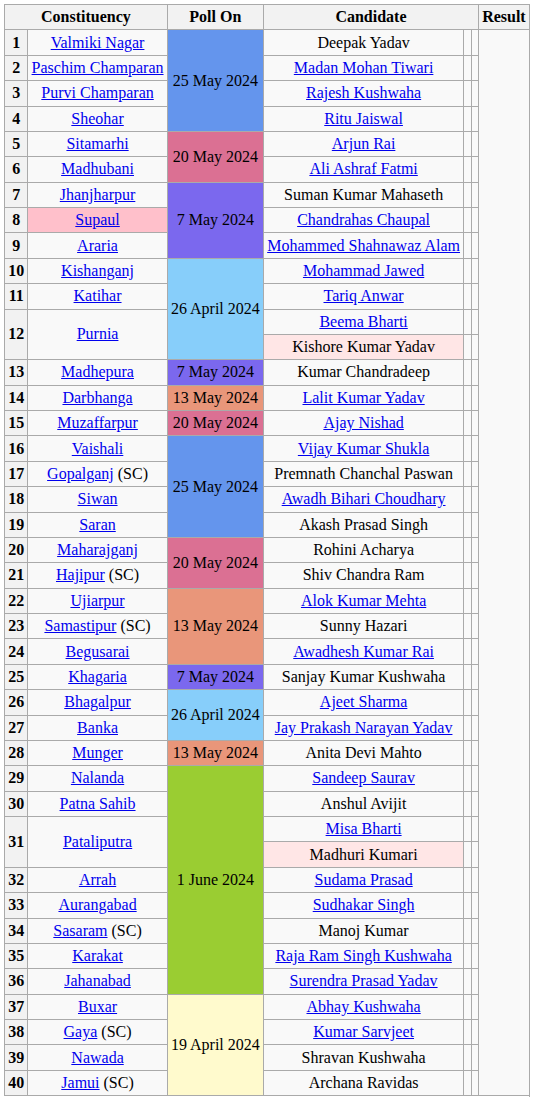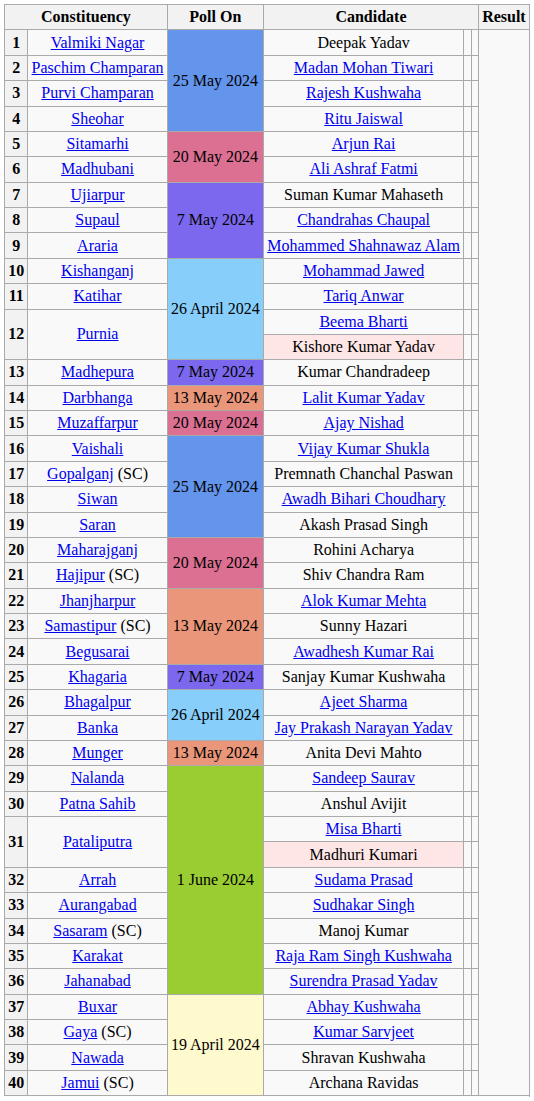 <table class="wikitable sortable" style="text-align:center;">
 <tr>
 <th colspan="2">Constituency</th>
 <th>Poll On</th>
 <th colspan="3">Candidate</th>
 <th>Result</th>
 </tr>
 <tr>
 <th>1</th>
 <td><a href='#'>Valmiki Nagar</a></td>
 <td rowspan="4" bgcolor=#6495ED>25 May 2024</td>
 <td>Deepak Yadav</td>
 <td></td>
 <td></td>
 </tr>
 <tr>
 <th>2</th>
 <td><a href='#'>Paschim Champaran</a></td>
 <td><a href='#'>Madan Mohan Tiwari</a></td>
 <td></td>
 <td></td>
 </tr>
 <tr>
 <th>3</th>
 <td><a href='#'>Purvi Champaran</a></td>
 <td><a href='#'>Rajesh Kushwaha</a></td>
 <td></td>
 <td></td>
 </tr>
 <tr>
 <th>4</th>
 <td><a href='#'>Sheohar</a></td>
 <td><a href='#'>Ritu Jaiswal</a></td>
 <td></td>
 <td></td>
 </tr>
 <tr>
 <th>5</th>
 <td><a href='#'>Sitamarhi</a></td>
 <td rowspan="2" bgcolor=#DB7093>20 May 2024</td>
 <td><a href='#'>Arjun Rai</a></td>
 <td></td>
 <td></td>
 </tr>
 <tr>
 <th>6</th>
 <td><a href='#'>Madhubani</a></td>
 <td><a href='#'>Ali Ashraf Fatmi</a></td>
 <td></td>
 <td></td>
 </tr>
 <tr>
 <th>7</th>
-<td><a href='#'>Jhanjharpur</a></td>
+<td><a href='#'>Ujiarpur</a></td>
 <td rowspan="3" bgcolor=#7B68EE>7 May 2024</td>
 <td>Suman Kumar Mahaseth</td>
 <td></td>
 <td></td>
 </tr>
 <tr>
 <th>8</th>
-<td style="background: pink;"><a href='#'>Supaul</a></td>
+<td><a href='#'>Supaul</a></td>
 <td><a href='#'>Chandrahas Chaupal</a></td>
 <td></td>
 <td></td>
 </tr>
 <tr>
 <th>9</th>
 <td><a href='#'>Araria</a></td>
 <td><a href='#'>Mohammed Shahnawaz Alam</a></td>
 <td></td>
 <td></td>
 </tr>
 <tr>
 <th>10</th>
 <td><a href='#'>Kishanganj</a></td>
 <td rowspan="4" bgcolor=#87CEFA>26 April 2024</td>
 <td><a href='#'>Mohammad Jawed</a></td>
 <td></td>
 <td></td>
 </tr>
 <tr>
 <th>11</th>
 <td><a href='#'>Katihar</a></td>
 <td><a href='#'>Tariq Anwar</a></td>
 <td></td>
 <td></td>
 </tr>
 <tr>
 <th rowspan="2">12</th>
 <td rowspan="2"><a href='#'>Purnia</a></td>
 <td><a href='#'>Beema Bharti</a></td>
 <td></td>
 <td></td>
 </tr>
 <tr>
 <td style="background:#FFE6E6">Kishore Kumar Yadav</td>
 <td></td>
 <td></td>
 </tr>
 <tr>
 <th>13</th>
 <td><a href='#'>Madhepura</a></td>
 <td bgcolor=#7B68EE>7 May 2024</td>
 <td>Kumar Chandradeep</td>
 <td></td>
 <td></td>
 </tr>
 <tr>
 <th>14</th>
 <td><a href='#'>Darbhanga</a></td>
 <td bgcolor=#E9967A>13 May 2024</td>
 <td><a href='#'>Lalit Kumar Yadav</a></td>
 <td></td>
 <td></td>
 </tr>
 <tr>
 <th>15</th>
 <td><a href='#'>Muzaffarpur</a></td>
 <td bgcolor=#DB7093>20 May 2024</td>
 <td><a href='#'>Ajay Nishad</a></td>
 <td></td>
 <td></td>
 </tr>
 <tr>
 <th>16</th>
 <td><a href='#'>Vaishali</a></td>
 <td rowspan="4" bgcolor=#6495ED>25 May 2024</td>
 <td><a href='#'>Vijay Kumar Shukla</a></td>
 <td></td>
 <td></td>
 </tr>
 <tr>
 <th>17</th>
 <td><a href='#'>Gopalganj</a> (SC)</td>
 <td>Premnath Chanchal Paswan</td>
 <td></td>
 <td></td>
 </tr>
 <tr>
 <th>18</th>
 <td><a href='#'>Siwan</a></td>
 <td><a href='#'>Awadh Bihari Choudhary</a></td>
 <td></td>
 <td></td>
 </tr>
 <tr>
 <th>19</th>
 <td><a href='#'>Saran</a></td>
 <td>Akash Prasad Singh</td>
 <td></td>
 <td></td>
 </tr>
 <tr>
 <th>20</th>
 <td><a href='#'>Maharajganj</a></td>
 <td rowspan="2" bgcolor=#DB7093>20 May 2024</td>
 <td>Rohini Acharya</td>
 <td></td>
 <td></td>
 </tr>
 <tr>
 <th>21</th>
 <td><a href='#'>Hajipur</a> (SC)</td>
 <td>Shiv Chandra Ram</td>
 <td></td>
 <td></td>
 </tr>
 <tr>
 <th>22</th>
-<td><a href='#'>Ujiarpur</a></td>
+<td><a href='#'>Jhanjharpur</a></td>
 <td rowspan="3" bgcolor=#E9967A>13 May 2024</td>
 <td><a href='#'>Alok Kumar Mehta</a></td>
 <td></td>
 <td></td>
 </tr>
 <tr>
 <th>23</th>
 <td><a href='#'>Samastipur</a> (SC)</td>
 <td>Sunny Hazari</td>
 <td></td>
 <td></td>
 </tr>
 <tr>
 <th>24</th>
 <td><a href='#'>Begusarai</a></td>
 <td><a href='#'>Awadhesh Kumar Rai</a></td>
 <td></td>
 <td></td>
 </tr>
 <tr>
 <th>25</th>
 <td><a href='#'>Khagaria</a></td>
 <td bgcolor=#7B68EE>7 May 2024</td>
 <td>Sanjay Kumar Kushwaha</td>
 <td></td>
 <td></td>
 </tr>
 <tr>
 <th>26</th>
 <td><a href='#'>Bhagalpur</a></td>
 <td rowspan="2" bgcolor=#87CEFA>26 April 2024</td>
 <td><a href='#'>Ajeet Sharma</a></td>
 <td></td>
 <td></td>
 </tr>
 <tr>
 <th>27</th>
 <td><a href='#'>Banka</a></td>
 <td><a href='#'>Jay Prakash Narayan Yadav</a></td>
 <td></td>
 <td></td>
 </tr>
 <tr>
 <th>28</th>
 <td><a href='#'>Munger</a></td>
 <td bgcolor=#E9967A>13 May 2024</td>
 <td>Anita Devi Mahto</td>
 <td></td>
 <td></td>
 </tr>
 <tr>
 <th>29</th>
 <td><a href='#'>Nalanda</a></td>
 <td rowspan="9" bgcolor="#9ACD32">1 June 2024</td>
 <td><a href='#'>Sandeep Saurav</a></td>
 <td></td>
 <td></td>
 </tr>
 <tr>
 <th>30</th>
 <td><a href='#'>Patna Sahib</a></td>
 <td>Anshul Avijit</td>
 <td></td>
 <td></td>
 </tr>
 <tr>
 <th rowspan="2">31</th>
 <td rowspan="2"><a href='#'>Pataliputra</a></td>
 <td><a href='#'>Misa Bharti</a></td>
 <td></td>
 <td></td>
 </tr>
 <tr>
 <td style="background:#FFE6E6">Madhuri Kumari</td>
 <td></td>
 <td></td>
 </tr>
 <tr>
 <th>32</th>
 <td><a href='#'>Arrah</a></td>
 <td><a href='#'>Sudama Prasad</a></td>
 <td></td>
 <td></td>
 </tr>
 <tr>
 <th>33</th>
 <td><a href='#'>Aurangabad</a></td>
 <td><a href='#'>Sudhakar Singh</a></td>
 <td></td>
 <td></td>
 </tr>
 <tr>
 <th>34</th>
 <td><a href='#'>Sasaram</a> (SC)</td>
 <td>Manoj Kumar</td>
 <td></td>
 <td></td>
 </tr>
 <tr>
 <th>35</th>
 <td><a href='#'>Karakat</a></td>
 <td><a href='#'>Raja Ram Singh Kushwaha</a></td>
 <td></td>
 <td></td>
 </tr>
 <tr>
 <th>36</th>
 <td><a href='#'>Jahanabad</a></td>
 <td><a href='#'>Surendra Prasad Yadav</a></td>
 <td></td>
 <td></td>
 </tr>
 <tr>
 <th>37</th>
 <td><a href='#'>Buxar</a></td>
 <td rowspan="4" bgcolor=#FFFACD>19 April 2024</td>
 <td><a href='#'>Abhay Kushwaha</a></td>
 <td></td>
 <td></td>
 </tr>
 <tr>
 <th>38</th>
 <td><a href='#'>Gaya</a> (SC)</td>
 <td><a href='#'>Kumar Sarvjeet</a></td>
 <td></td>
 <td></td>
 </tr>
 <tr>
 <th>39</th>
 <td><a href='#'>Nawada</a></td>
 <td>Shravan Kushwaha</td>
 <td></td>
 <td></td>
 </tr>
 <tr>
 <th>40</th>
 <td><a href='#'>Jamui</a> (SC)</td>
 <td>Archana Ravidas</td>
 <td></td>
 <td></td>
 </tr>
 <tr>
 </tr>
 </table>
